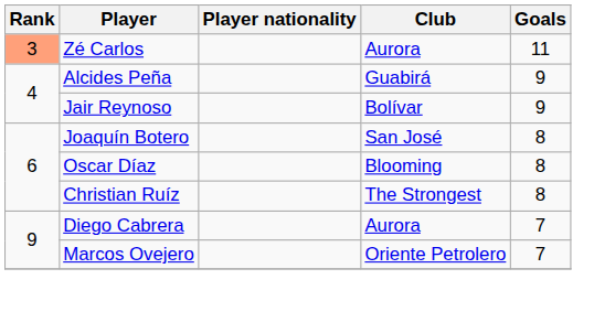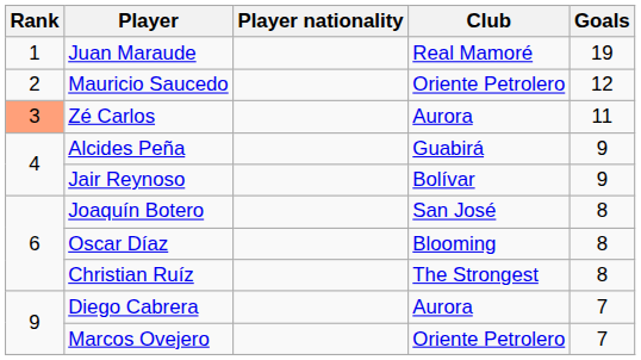 <table class="wikitable">
 <tr>
 <th>Rank</th>
 <th>Player</th>
 <th>Player nationality</th>
 <th>Club</th>
 <th>Goals</th>
+</tr>
+<tr>
+<td align=center>1</td>
+<td><a href='#'>Juan Maraude</a></td>
+<td></td>
+<td><a href='#'>Real Mamoré</a></td>
+<td align=center>19</td>
+</tr>
+<tr>
+<td align=center>2</td>
+<td><a href='#'>Mauricio Saucedo</a></td>
+<td></td>
+<td><a href='#'>Oriente Petrolero</a></td>
+<td align=center>12</td>
 </tr>
 <tr>
 <td align=center rowspan="1" style="background: lightsalmon;">3</td>
 <td><a href='#'>Zé Carlos</a></td>
 <td></td>
 <td><a href='#'>Aurora</a></td>
 <td align=center>11</td>
 </tr>
 <tr>
 <td align=center rowspan="2">4</td>
 <td><a href='#'>Alcides Peña</a></td>
 <td></td>
 <td><a href='#'>Guabirá</a></td>
 <td align=center>9</td>
 </tr>
 <tr>
 <td><a href='#'>Jair Reynoso</a></td>
 <td></td>
 <td><a href='#'>Bolívar</a></td>
 <td align=center>9</td>
 </tr>
 <tr>
 <td align=center rowspan="3">6</td>
 <td><a href='#'>Joaquín Botero</a></td>
 <td></td>
 <td><a href='#'>San José</a></td>
 <td align=center>8</td>
 </tr>
 <tr>
 <td><a href='#'>Oscar Díaz</a></td>
 <td></td>
 <td><a href='#'>Blooming</a></td>
 <td align=center>8</td>
 </tr>
 <tr>
 <td><a href='#'>Christian Ruíz</a></td>
 <td></td>
 <td><a href='#'>The Strongest</a></td>
 <td align=center>8</td>
 </tr>
 <tr>
 <td align=center rowspan="2">9</td>
 <td><a href='#'>Diego Cabrera</a></td>
 <td></td>
 <td><a href='#'>Aurora</a></td>
 <td align=center>7</td>
 </tr>
 <tr>
 <td><a href='#'>Marcos Ovejero</a></td>
 <td></td>
 <td><a href='#'>Oriente Petrolero</a></td>
 <td align=center>7</td>
 </tr>
 <tr>
 </tr>
 </table>
